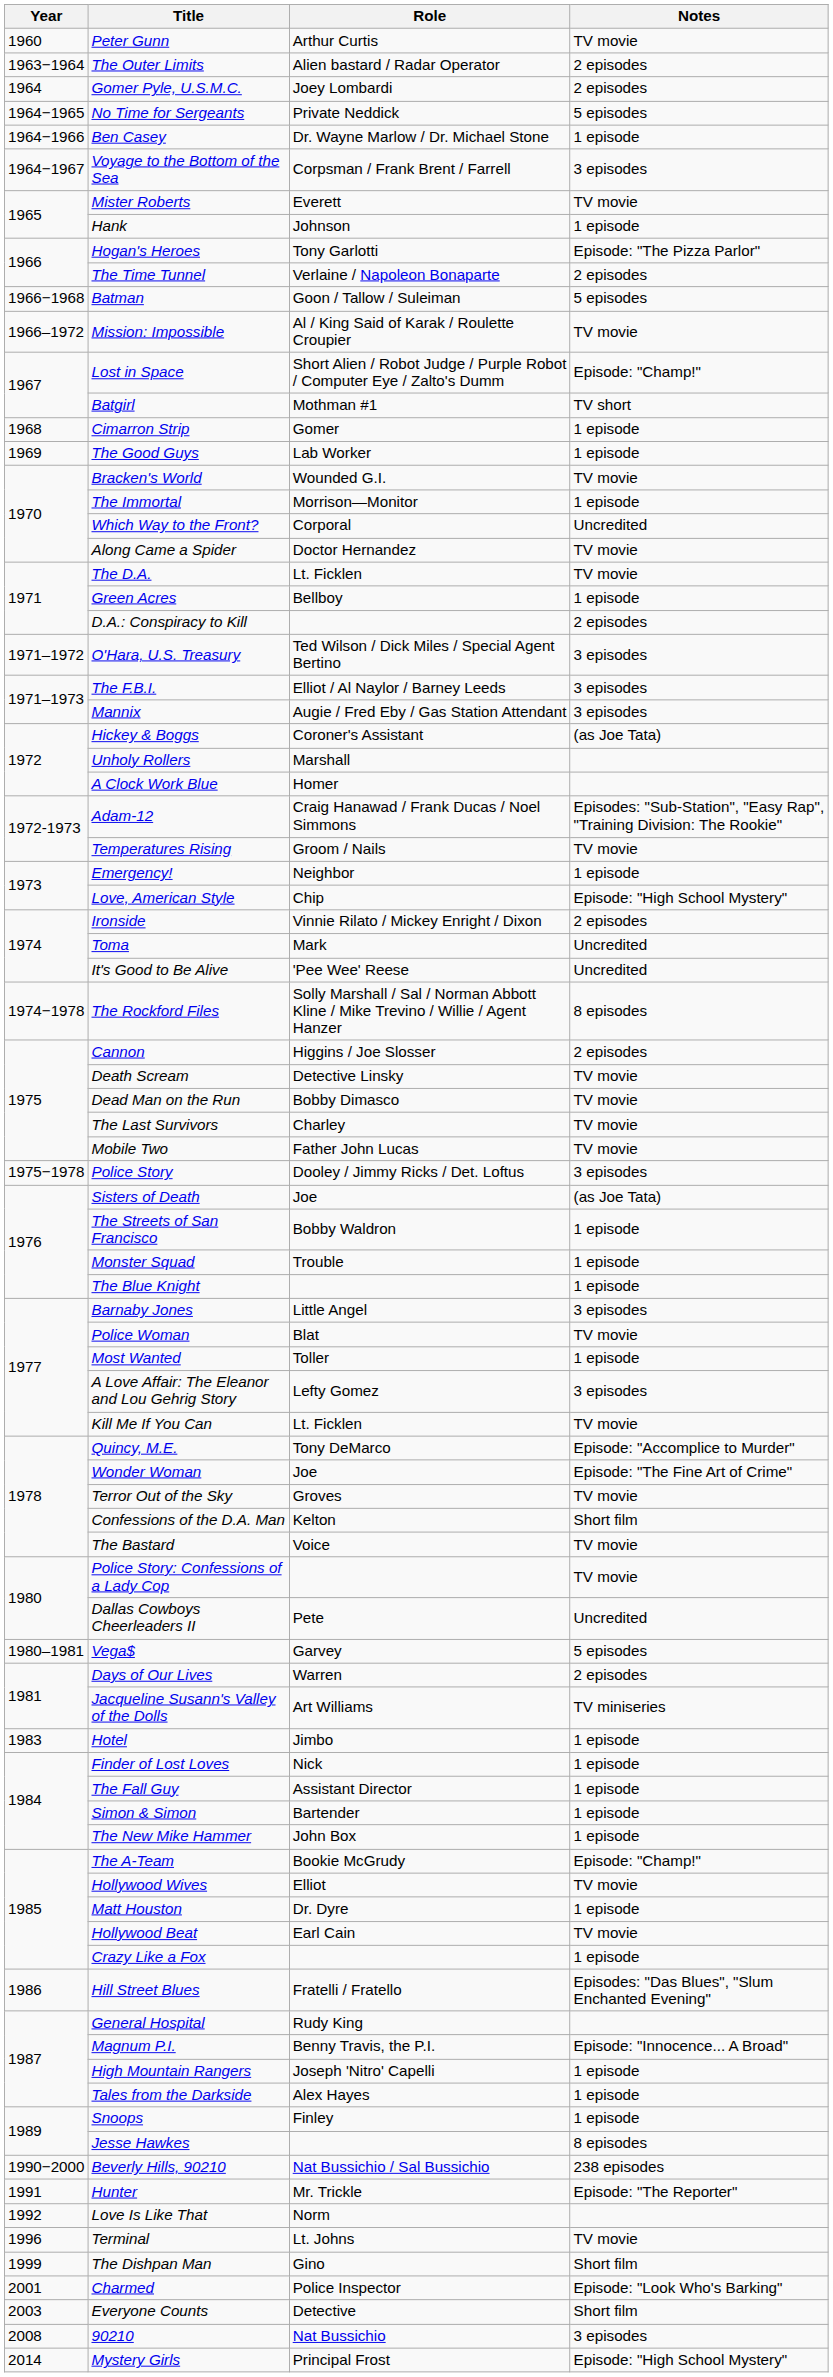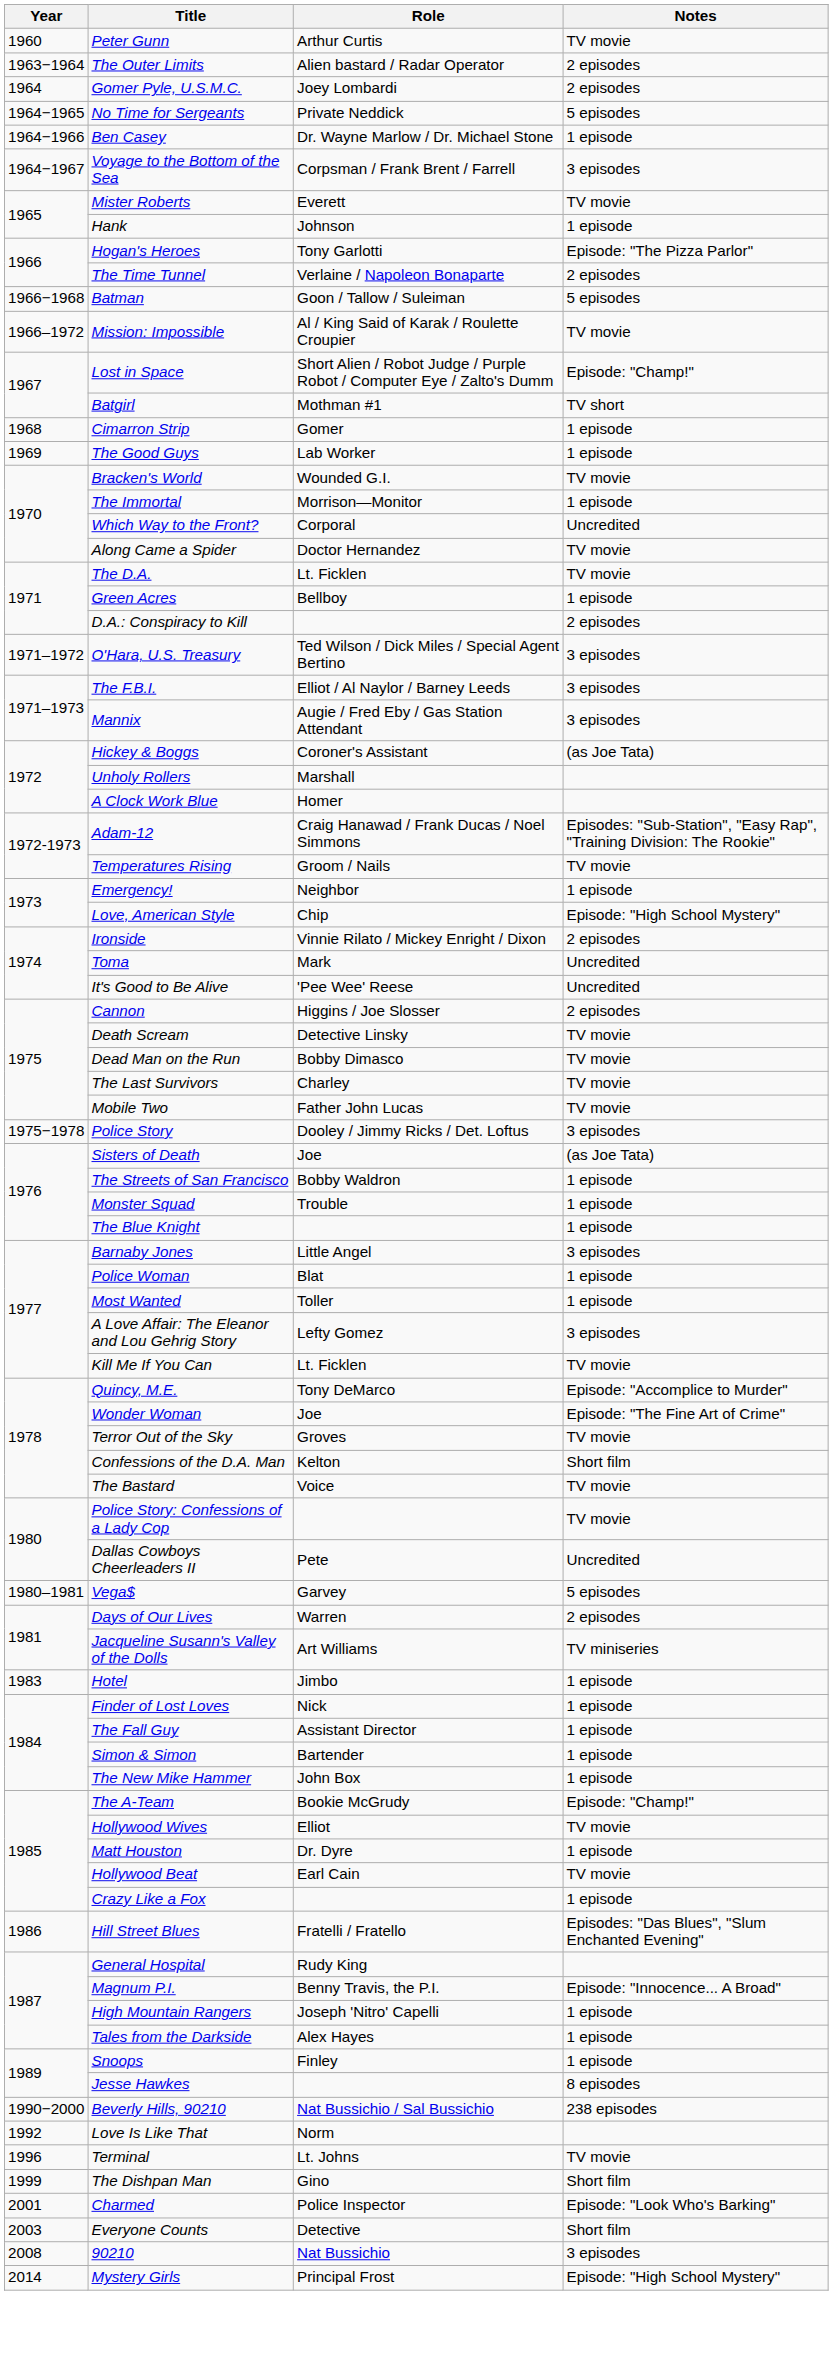 <table class="wikitable">
 <tr>
 <th>Year</th>
 <th>Title</th>
 <th>Role</th>
 <th>Notes</th>
 </tr>
 <tr>
 <td>1960</td>
 <td><em><a href='#'>Peter Gunn</a></em></td>
 <td>Arthur Curtis</td>
 <td>TV movie</td>
 </tr>
 <tr>
 <td>1963−1964</td>
 <td><em><a href='#'>The Outer Limits</a></em></td>
 <td>Alien bastard / Radar Operator</td>
 <td>2 episodes</td>
 </tr>
 <tr>
 <td>1964</td>
 <td><em><a href='#'>Gomer Pyle, U.S.M.C.</a></em></td>
 <td>Joey Lombardi</td>
 <td>2 episodes</td>
 </tr>
 <tr>
 <td>1964−1965</td>
 <td><em><a href='#'>No Time for Sergeants</a></em></td>
 <td>Private Neddick</td>
 <td>5 episodes</td>
 </tr>
 <tr>
 <td>1964−1966</td>
 <td><em><a href='#'>Ben Casey</a></em></td>
 <td>Dr. Wayne Marlow / Dr. Michael Stone</td>
 <td>1 episode</td>
 </tr>
 <tr>
 <td>1964−1967</td>
 <td><em><a href='#'>Voyage to the Bottom of the Sea</a></em></td>
 <td>Corpsman / Frank Brent / Farrell</td>
 <td>3 episodes</td>
 </tr>
 <tr>
 <td rowspan=2>1965</td>
 <td><em><a href='#'>Mister Roberts</a></em></td>
 <td>Everett</td>
 <td>TV movie</td>
 </tr>
 <tr>
 <td><em>Hank</em></td>
 <td>Johnson</td>
 <td>1 episode</td>
 </tr>
 <tr>
 <td rowspan=2>1966</td>
 <td><em><a href='#'>Hogan's Heroes</a></em></td>
 <td>Tony Garlotti</td>
 <td>Episode: "The Pizza Parlor"</td>
 </tr>
 <tr>
 <td><em><a href='#'>The Time Tunnel</a></em></td>
 <td>Verlaine / <a href='#'>Napoleon Bonaparte</a></td>
 <td>2 episodes</td>
 </tr>
 <tr>
 <td>1966−1968</td>
 <td><em><a href='#'>Batman</a></em></td>
 <td>Goon / Tallow / Suleiman</td>
 <td>5 episodes</td>
 </tr>
 <tr>
 <td>1966–1972</td>
 <td><em><a href='#'>Mission: Impossible</a></em></td>
 <td>Al / King Said of Karak / Roulette Croupier</td>
 <td>TV movie</td>
 </tr>
 <tr>
 <td rowspan=2>1967</td>
 <td><em><a href='#'>Lost in Space</a></em></td>
 <td>Short Alien / Robot Judge / Purple Robot / Computer Eye / Zalto's Dumm</td>
 <td>Episode: "Champ!"</td>
 </tr>
 <tr>
 <td><em><a href='#'>Batgirl</a></em></td>
 <td>Mothman #1</td>
 <td>TV short</td>
 </tr>
 <tr>
 <td>1968</td>
 <td><em><a href='#'>Cimarron Strip</a></em></td>
 <td>Gomer</td>
 <td>1 episode</td>
 </tr>
 <tr>
 <td>1969</td>
 <td><em><a href='#'>The Good Guys</a></em></td>
 <td>Lab Worker</td>
 <td>1 episode</td>
 </tr>
 <tr>
 <td rowspan=4>1970</td>
 <td><em><a href='#'>Bracken's World</a></em></td>
 <td>Wounded G.I.</td>
 <td>TV movie</td>
 </tr>
 <tr>
 <td><em><a href='#'>The Immortal</a></em></td>
 <td>Morrison—Monitor</td>
 <td>1 episode</td>
 </tr>
 <tr>
 <td><em><a href='#'>Which Way to the Front?</a></em></td>
 <td>Corporal</td>
 <td>Uncredited</td>
 </tr>
 <tr>
 <td><em>Along Came a Spider</em></td>
 <td>Doctor Hernandez</td>
 <td>TV movie</td>
 </tr>
 <tr>
 <td rowspan=3>1971</td>
 <td><em><a href='#'>The D.A.</a></em></td>
 <td>Lt. Ficklen</td>
 <td>TV movie</td>
 </tr>
 <tr>
 <td><em><a href='#'>Green Acres</a></em></td>
 <td>Bellboy</td>
 <td>1 episode</td>
 </tr>
 <tr>
 <td><em>D.A.: Conspiracy to Kill</em></td>
 <td></td>
 <td>2 episodes</td>
 </tr>
 <tr>
 <td>1971–1972</td>
 <td><em><a href='#'>O'Hara, U.S. Treasury</a></em></td>
 <td>Ted Wilson / Dick Miles / Special Agent Bertino</td>
 <td>3 episodes</td>
 </tr>
 <tr>
 <td rowspan=2>1971–1973</td>
 <td><em><a href='#'>The F.B.I.</a></em></td>
 <td>Elliot / Al Naylor / Barney Leeds</td>
 <td>3 episodes</td>
 </tr>
 <tr>
 <td><em><a href='#'>Mannix</a></em></td>
 <td>Augie / Fred Eby / Gas Station Attendant</td>
 <td>3 episodes</td>
 </tr>
 <tr>
 <td rowspan=3>1972</td>
 <td><em><a href='#'>Hickey & Boggs</a></em></td>
 <td>Coroner's Assistant</td>
 <td>(as Joe Tata)</td>
 </tr>
 <tr>
 <td><em><a href='#'>Unholy Rollers</a></em></td>
 <td>Marshall</td>
 <td></td>
 </tr>
 <tr>
 <td><em><a href='#'>A Clock Work Blue</a></em></td>
 <td>Homer</td>
 <td></td>
 </tr>
 <tr>
 <td rowspan=2>1972-1973</td>
 <td><em><a href='#'>Adam-12</a></em></td>
 <td>Craig Hanawad / Frank Ducas / Noel Simmons</td>
 <td>Episodes: "Sub-Station", "Easy Rap", "Training Division: The Rookie"</td>
 </tr>
 <tr>
 <td><em><a href='#'>Temperatures Rising</a></em></td>
 <td>Groom / Nails</td>
 <td>TV movie</td>
 </tr>
 <tr>
 <td rowspan=2>1973</td>
 <td><em><a href='#'>Emergency!</a></em></td>
 <td>Neighbor</td>
 <td>1 episode</td>
 </tr>
 <tr>
 <td><em><a href='#'>Love, American Style</a></em></td>
 <td>Chip</td>
 <td>Episode: "High School Mystery"</td>
 </tr>
 <tr>
 <td rowspan=3>1974</td>
 <td><em><a href='#'>Ironside</a></em></td>
 <td>Vinnie Rilato / Mickey Enright / Dixon</td>
 <td>2 episodes</td>
 </tr>
 <tr>
 <td><em><a href='#'>Toma</a></em></td>
 <td>Mark</td>
 <td>Uncredited</td>
 </tr>
 <tr>
 <td><em>It's Good to Be Alive</em></td>
 <td>'Pee Wee' Reese</td>
 <td>Uncredited</td>
 </tr>
 <tr>
-<td>1974−1978</td>
-<td><em><a href='#'>The Rockford Files</a></em></td>
-<td>Solly Marshall / Sal / Norman Abbott Kline / Mike Trevino / Willie / Agent Hanzer</td>
-<td>8 episodes</td>
-</tr>
-<tr>
 <td rowspan=5>1975</td>
 <td><em><a href='#'>Cannon</a></em></td>
 <td>Higgins / Joe Slosser</td>
 <td>2 episodes</td>
 </tr>
 <tr>
 <td><em>Death Scream</em></td>
 <td>Detective Linsky</td>
 <td>TV movie</td>
 </tr>
 <tr>
 <td><em>Dead Man on the Run</em></td>
 <td>Bobby Dimasco</td>
 <td>TV movie</td>
 </tr>
 <tr>
 <td><em>The Last Survivors</em></td>
 <td>Charley</td>
 <td>TV movie</td>
 </tr>
 <tr>
 <td><em>Mobile Two</em></td>
 <td>Father John Lucas</td>
 <td>TV movie</td>
 </tr>
 <tr>
 <td>1975−1978</td>
 <td><em><a href='#'>Police Story</a></em></td>
 <td>Dooley / Jimmy Ricks / Det. Loftus</td>
 <td>3 episodes</td>
 </tr>
 <tr>
 <td rowspan=4>1976</td>
 <td><em><a href='#'>Sisters of Death</a></em></td>
 <td>Joe</td>
 <td>(as Joe Tata)</td>
 </tr>
 <tr>
 <td><em><a href='#'>The Streets of San Francisco</a></em></td>
 <td>Bobby Waldron</td>
 <td>1 episode</td>
 </tr>
 <tr>
 <td><em><a href='#'>Monster Squad</a></em></td>
 <td>Trouble</td>
 <td>1 episode</td>
 </tr>
 <tr>
 <td><em><a href='#'>The Blue Knight</a></em></td>
 <td></td>
 <td>1 episode</td>
 </tr>
 <tr>
 <td rowspan=5>1977</td>
 <td><em><a href='#'>Barnaby Jones</a></em></td>
 <td>Little Angel</td>
 <td>3 episodes</td>
 </tr>
 <tr>
 <td><em><a href='#'>Police Woman</a></em></td>
 <td>Blat</td>
-<td>TV movie</td>
+<td>1 episode</td>
 </tr>
 <tr>
 <td><em><a href='#'>Most Wanted</a></em></td>
 <td>Toller</td>
 <td>1 episode</td>
 </tr>
 <tr>
 <td><em>A Love Affair: The Eleanor and Lou Gehrig Story</em></td>
 <td>Lefty Gomez</td>
 <td>3 episodes</td>
 </tr>
 <tr>
 <td><em>Kill Me If You Can</em></td>
 <td>Lt. Ficklen</td>
 <td>TV movie</td>
 </tr>
 <tr>
 <td rowspan=5>1978</td>
 <td><em><a href='#'>Quincy, M.E.</a></em></td>
 <td>Tony DeMarco</td>
 <td>Episode: "Accomplice to Murder"</td>
 </tr>
 <tr>
 <td><em><a href='#'>Wonder Woman</a></em></td>
 <td>Joe</td>
 <td>Episode: "The Fine Art of Crime"</td>
 </tr>
 <tr>
 <td><em>Terror Out of the Sky</em></td>
 <td>Groves</td>
 <td>TV movie</td>
 </tr>
 <tr>
 <td><em>Confessions of the D.A. Man</em></td>
 <td>Kelton</td>
 <td>Short film</td>
 </tr>
 <tr>
 <td><em>The Bastard</em></td>
 <td>Voice</td>
 <td>TV movie</td>
 </tr>
 <tr>
 <td rowspan=2>1980</td>
 <td><em><a href='#'>Police Story: Confessions of a Lady Cop</a></em></td>
 <td></td>
 <td>TV movie</td>
 </tr>
 <tr>
 <td><em>Dallas Cowboys Cheerleaders II</em></td>
 <td>Pete</td>
 <td>Uncredited</td>
 </tr>
 <tr>
 <td>1980–1981</td>
 <td><em><a href='#'>Vega$</a></em></td>
 <td>Garvey</td>
 <td>5 episodes</td>
 </tr>
 <tr>
 <td rowspan=2>1981</td>
 <td><em><a href='#'>Days of Our Lives</a></em></td>
 <td>Warren</td>
 <td>2 episodes</td>
 </tr>
 <tr>
 <td><em><a href='#'>Jacqueline Susann's Valley of the Dolls</a></em></td>
 <td>Art Williams</td>
 <td>TV miniseries</td>
 </tr>
 <tr>
 <td>1983</td>
 <td><em><a href='#'>Hotel</a></em></td>
 <td>Jimbo</td>
 <td>1 episode</td>
 </tr>
 <tr>
 <td rowspan=4>1984</td>
 <td><em><a href='#'>Finder of Lost Loves</a></em></td>
 <td>Nick</td>
 <td>1 episode</td>
 </tr>
 <tr>
 <td><em><a href='#'>The Fall Guy</a></em></td>
 <td>Assistant Director</td>
 <td>1 episode</td>
 </tr>
 <tr>
 <td><em><a href='#'>Simon & Simon</a></em></td>
 <td>Bartender</td>
 <td>1 episode</td>
 </tr>
 <tr>
 <td><em><a href='#'>The New Mike Hammer</a></em></td>
 <td>John Box</td>
 <td>1 episode</td>
 </tr>
 <tr>
 <td rowspan=5>1985</td>
 <td><em><a href='#'>The A-Team</a></em></td>
 <td>Bookie McGrudy</td>
 <td>Episode: "Champ!"</td>
 </tr>
 <tr>
 <td><em><a href='#'>Hollywood Wives</a></em></td>
 <td>Elliot</td>
 <td>TV movie</td>
 </tr>
 <tr>
 <td><em><a href='#'>Matt Houston</a></em></td>
 <td>Dr. Dyre</td>
 <td>1 episode</td>
 </tr>
 <tr>
 <td><em><a href='#'>Hollywood Beat</a></em></td>
 <td>Earl Cain</td>
 <td>TV movie</td>
 </tr>
 <tr>
 <td><em><a href='#'>Crazy Like a Fox</a></em></td>
 <td></td>
 <td>1 episode</td>
 </tr>
 <tr>
 <td>1986</td>
 <td><em><a href='#'>Hill Street Blues</a></em></td>
 <td>Fratelli / Fratello</td>
 <td>Episodes: "Das Blues", "Slum Enchanted Evening"</td>
 </tr>
 <tr>
 <td rowspan=4>1987</td>
 <td><em><a href='#'>General Hospital</a></em></td>
 <td>Rudy King</td>
 <td></td>
 </tr>
 <tr>
 <td><em><a href='#'>Magnum P.I.</a></em></td>
 <td>Benny Travis, the P.I.</td>
 <td>Episode: "Innocence... A Broad"</td>
 </tr>
 <tr>
 <td><em><a href='#'>High Mountain Rangers</a></em></td>
 <td>Joseph 'Nitro' Capelli</td>
 <td>1 episode</td>
 </tr>
 <tr>
 <td><em><a href='#'>Tales from the Darkside</a></em></td>
 <td>Alex Hayes</td>
 <td>1 episode</td>
 </tr>
 <tr>
 <td rowspan=2>1989</td>
 <td><em><a href='#'>Snoops</a></em></td>
 <td>Finley</td>
 <td>1 episode</td>
 </tr>
 <tr>
 <td><em><a href='#'>Jesse Hawkes</a></em></td>
 <td></td>
 <td>8 episodes</td>
 </tr>
 <tr>
 <td>1990−2000</td>
 <td><em><a href='#'>Beverly Hills, 90210</a></em></td>
 <td><a href='#'>Nat Bussichio / Sal Bussichio</a></td>
 <td>238 episodes</td>
 </tr>
 <tr>
-<td>1991</td>
-<td><em><a href='#'>Hunter</a></em></td>
-<td>Mr. Trickle</td>
-<td>Episode: "The Reporter"</td>
-</tr>
-<tr>
 <td>1992</td>
 <td><em>Love Is Like That</em></td>
 <td>Norm</td>
 <td></td>
 </tr>
 <tr>
 <td>1996</td>
 <td><em>Terminal</em></td>
 <td>Lt. Johns</td>
 <td>TV movie</td>
 </tr>
 <tr>
 <td>1999</td>
 <td><em>The Dishpan Man</em></td>
 <td>Gino</td>
 <td>Short film</td>
 </tr>
 <tr>
 <td>2001</td>
 <td><em><a href='#'>Charmed</a></em></td>
 <td>Police Inspector</td>
 <td>Episode: "Look Who's Barking"</td>
 </tr>
 <tr>
 <td>2003</td>
 <td><em>Everyone Counts</em></td>
 <td>Detective</td>
 <td>Short film</td>
 </tr>
 <tr>
 <td>2008</td>
 <td><em><a href='#'>90210</a></em></td>
 <td><a href='#'>Nat Bussichio</a></td>
 <td>3 episodes</td>
 </tr>
 <tr>
 <td>2014</td>
 <td><em><a href='#'>Mystery Girls</a></em></td>
 <td>Principal Frost</td>
 <td>Episode: "High School Mystery"</td>
 </tr>
 </table>
